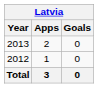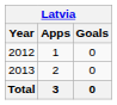 <table class="wikitable" style="text-align:center">
 <tr>
 <th colspan=3><a href='#'>Latvia</a></th>
 </tr>
 <tr>
 <th>Year</th>
 <th>Apps</th>
 <th>Goals</th>
 </tr>
 <tr>
-<td>2013</td>
-<td>2</td>
+<td>2012</td>
+<td>1</td>
 <td>0</td>
 </tr>
 <tr>
-<td>2012</td>
-<td>1</td>
+<td>2013</td>
+<td>2</td>
 <td>0</td>
 </tr>
 <tr>
 <th>Total</th>
 <th>3</th>
 <th>0</th>
 </tr>
 </table>
